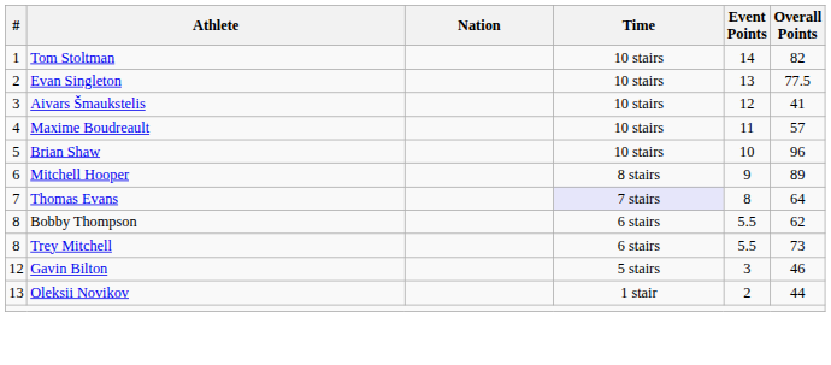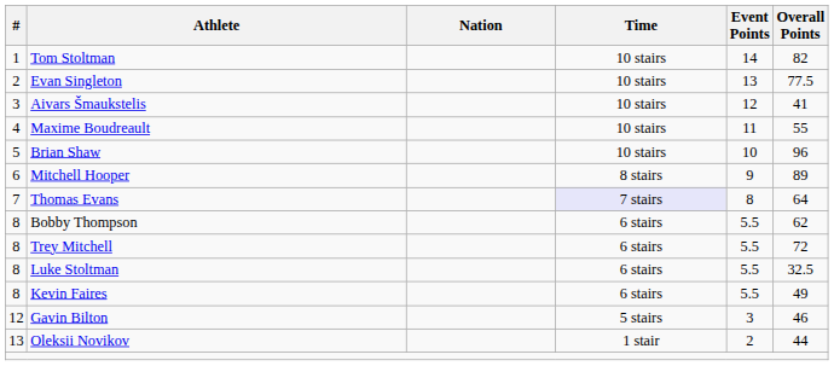 <table class="wikitable sortable" style="text-align:center;width: 70%;">
 <tr>
 <th scope="col" style="width: 10px;">#</th>
 <th scope="col">Athlete</th>
 <th scope="col">Nation</th>
 <th scope="col">Time</th>
 <th scope="col" style="width: 10px;">Event Points</th>
 <th scope="col" style="width: 10px;">Overall Points</th>
 </tr>
 <tr>
 <td>1</td>
 <td align=left><a href='#'>Tom Stoltman</a></td>
 <td align=left></td>
 <td>10 stairs</td>
 <td>14</td>
 <td>82</td>
 </tr>
 <tr>
 <td>2</td>
 <td align=left><a href='#'>Evan Singleton</a></td>
 <td align=left></td>
 <td>10 stairs</td>
 <td>13</td>
 <td>77.5</td>
 </tr>
 <tr>
 <td>3</td>
 <td align=left><a href='#'>Aivars Šmaukstelis</a></td>
 <td align=left></td>
 <td>10 stairs</td>
 <td>12</td>
 <td>41</td>
 </tr>
 <tr>
 <td>4</td>
 <td align=left><a href='#'>Maxime Boudreault</a></td>
 <td align=left></td>
 <td>10 stairs</td>
 <td>11</td>
-<td>57</td>
+<td>55</td>
 </tr>
 <tr>
 <td>5</td>
 <td align=left><a href='#'>Brian Shaw</a></td>
 <td align=left></td>
 <td>10 stairs</td>
 <td>10</td>
 <td>96</td>
 </tr>
 <tr>
 <td>6</td>
 <td align=left><a href='#'>Mitchell Hooper</a></td>
 <td align=left></td>
 <td>8 stairs</td>
 <td>9</td>
 <td>89</td>
 </tr>
 <tr>
 <td>7</td>
 <td align=left><a href='#'>Thomas Evans</a></td>
 <td align=left></td>
 <td style="background: lavender;">7 stairs</td>
 <td>8</td>
 <td>64</td>
 </tr>
 <tr>
 <td>8</td>
 <td align=left>Bobby Thompson</td>
 <td align=left></td>
 <td>6 stairs</td>
 <td>5.5</td>
 <td>62</td>
 </tr>
 <tr>
 <td>8</td>
 <td align=left><a href='#'>Trey Mitchell</a></td>
 <td align=left></td>
 <td>6 stairs</td>
 <td>5.5</td>
-<td>73</td>
+<td>72</td>
+</tr>
+<tr>
+<td>8</td>
+<td align=left><a href='#'>Luke Stoltman</a></td>
+<td align=left></td>
+<td>6 stairs</td>
+<td>5.5</td>
+<td>32.5</td>
+</tr>
+<tr>
+<td>8</td>
+<td align=left><a href='#'>Kevin Faires</a></td>
+<td align=left></td>
+<td>6 stairs</td>
+<td>5.5</td>
+<td>49</td>
 </tr>
 <tr>
 <td>12</td>
 <td align=left><a href='#'>Gavin Bilton</a></td>
 <td align=left></td>
 <td>5 stairs</td>
 <td>3</td>
 <td>46</td>
 </tr>
 <tr>
 <td>13</td>
 <td align=left><a href='#'>Oleksii Novikov</a></td>
 <td align=left></td>
 <td>1 stair</td>
 <td>2</td>
 <td>44</td>
 </tr>
 <tr class="sortbottom">
 <td colspan="6"></td>
 </tr>
 </table>
